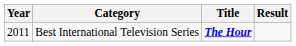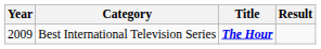 <table class="wikitable">
 <tr>
 <th>Year</th>
 <th>Category</th>
 <th>Title</th>
 <th>Result</th>
 </tr>
 <tr>
-<td>2011</td>
+<td>2009</td>
 <td>Best International Television Series</td>
 <td><strong><em><a href='#'>The Hour</a></em></strong></td>
 <td></td>
 </tr>
 </table>
